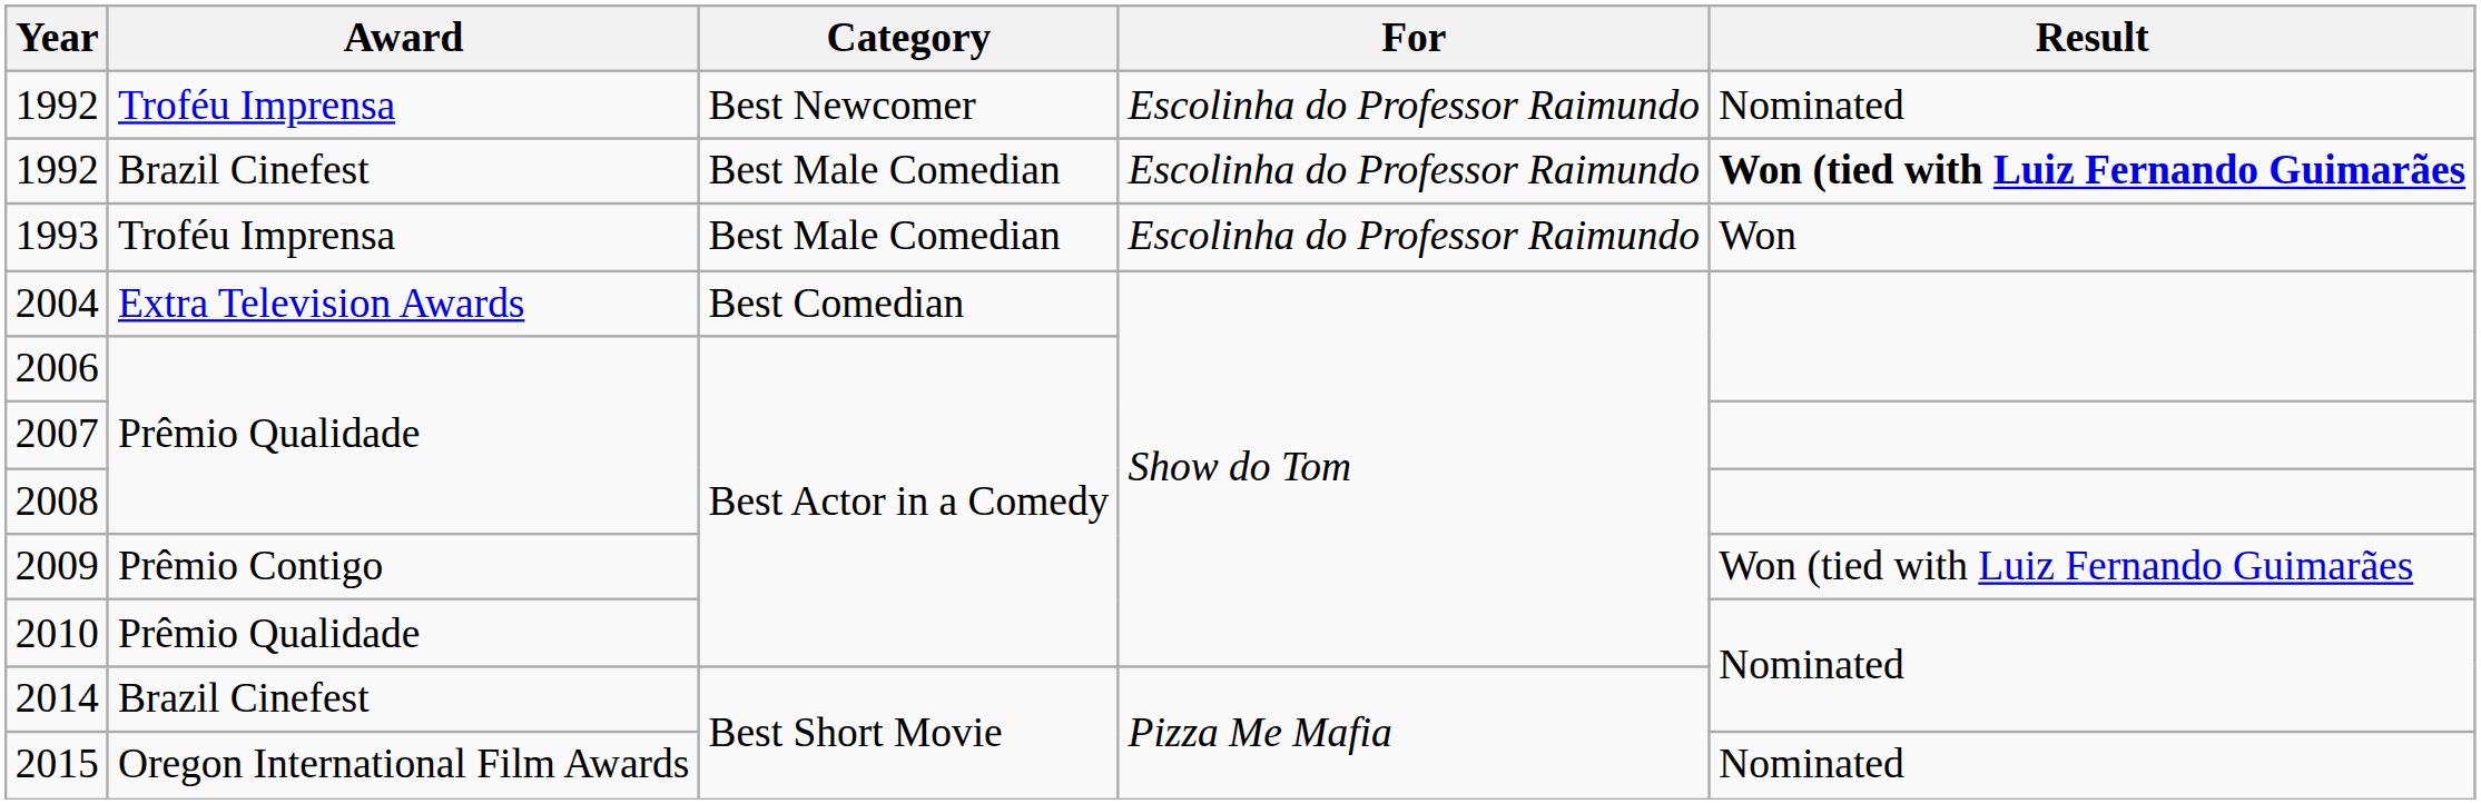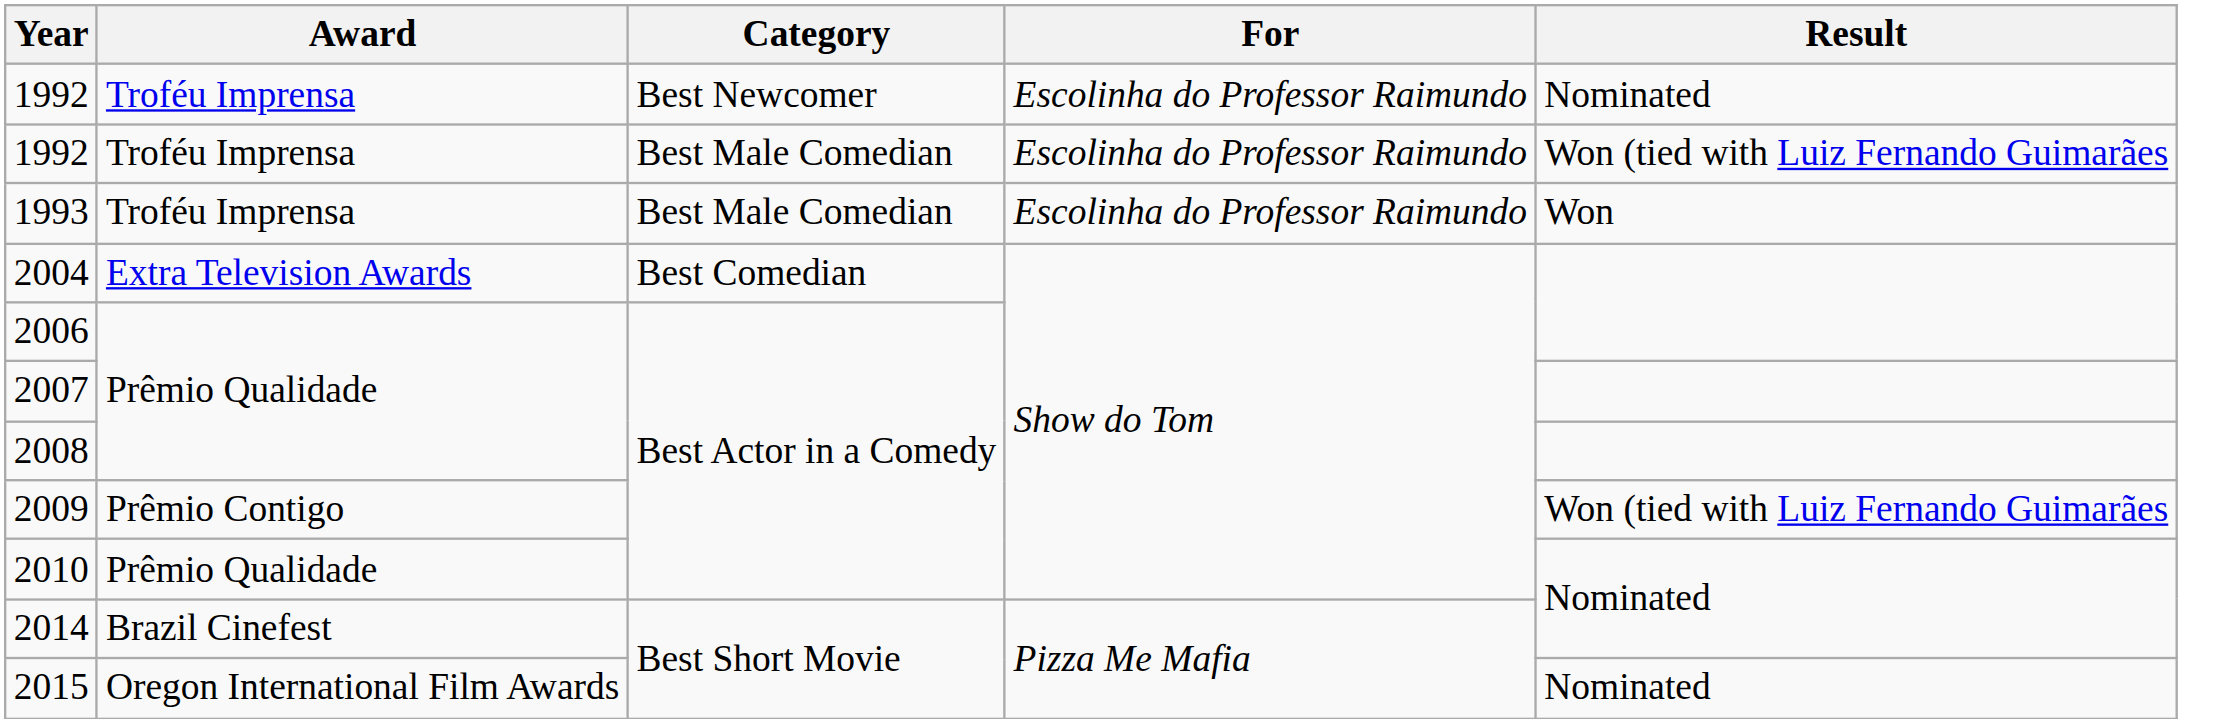 <table class="wikitable sortable">
 <tr>
 <th>Year</th>
 <th>Award</th>
 <th>Category</th>
 <th>For</th>
 <th>Result</th>
 </tr>
 <tr>
 <td>1992</td>
 <td><a href='#'>Troféu Imprensa</a></td>
 <td>Best Newcomer</td>
 <td><em>Escolinha do Professor Raimundo</em></td>
 <td>Nominated</td>
 </tr>
 <tr>
 <td>1992</td>
-<td>Brazil Cinefest</td>
+<td>Troféu Imprensa</td>
 <td>Best Male Comedian</td>
 <td><em>Escolinha do Professor Raimundo</em></td>
-<td><strong>Won (tied with <a href='#'>Luiz Fernando Guimarães</a></strong></td>
+<td>Won (tied with <a href='#'>Luiz Fernando Guimarães</a></td>
 </tr>
 <tr>
 <td>1993</td>
 <td>Troféu Imprensa</td>
 <td>Best Male Comedian</td>
 <td><em>Escolinha do Professor Raimundo</em></td>
 <td>Won</td>
 </tr>
 <tr>
 <td>2004</td>
 <td><a href='#'>Extra Television Awards</a></td>
 <td>Best Comedian</td>
 <td rowspan="6"><em>Show do Tom</em></td>
 </tr>
 <tr>
 <td>2006</td>
 <td rowspan="3">Prêmio Qualidade</td>
 <td rowspan="5">Best Actor in a Comedy</td>
 </tr>
 <tr>
 <td>2007</td>
 <td></td>
 </tr>
 <tr>
 <td>2008</td>
 </tr>
 <tr>
 <td>2009</td>
 <td>Prêmio Contigo</td>
 <td>Won (tied with <a href='#'>Luiz Fernando Guimarães</a></td>
 </tr>
 <tr>
 <td>2010</td>
 <td>Prêmio Qualidade</td>
 <td rowspan="2">Nominated</td>
 </tr>
 <tr>
 <td>2014</td>
 <td>Brazil Cinefest</td>
 <td rowspan="2">Best Short Movie</td>
 <td rowspan="2"><em>Pizza Me Mafia</em></td>
 </tr>
 <tr>
 <td>2015</td>
 <td>Oregon International Film Awards</td>
 <td>Nominated</td>
 </tr>
 </table>
